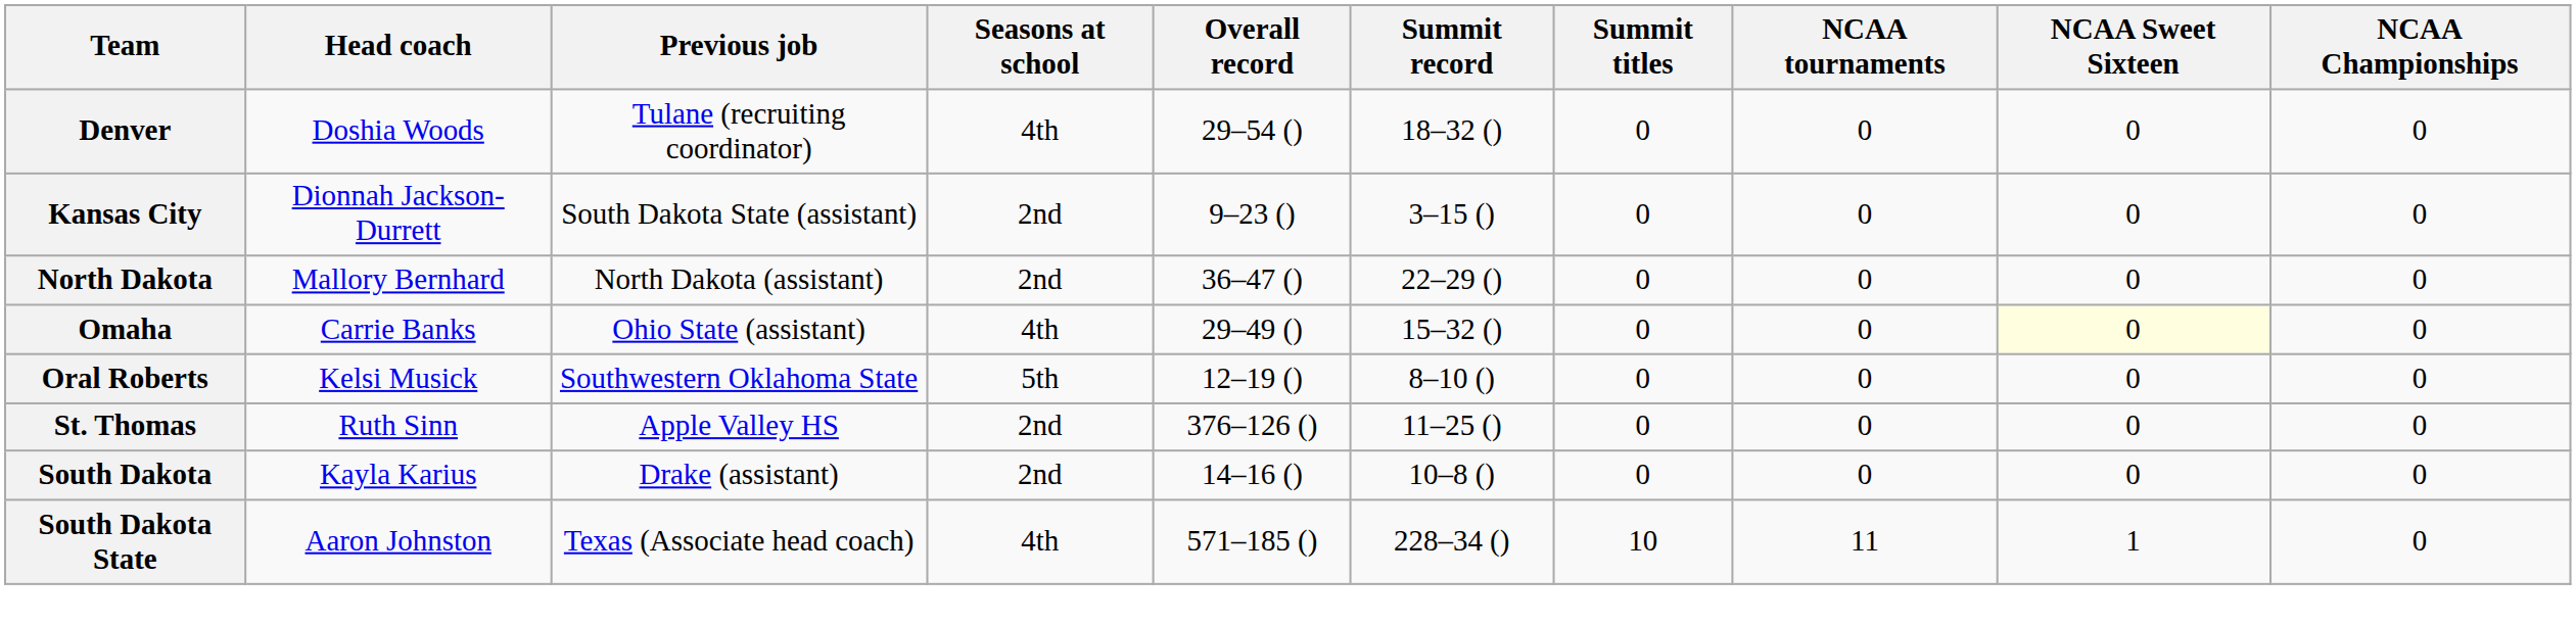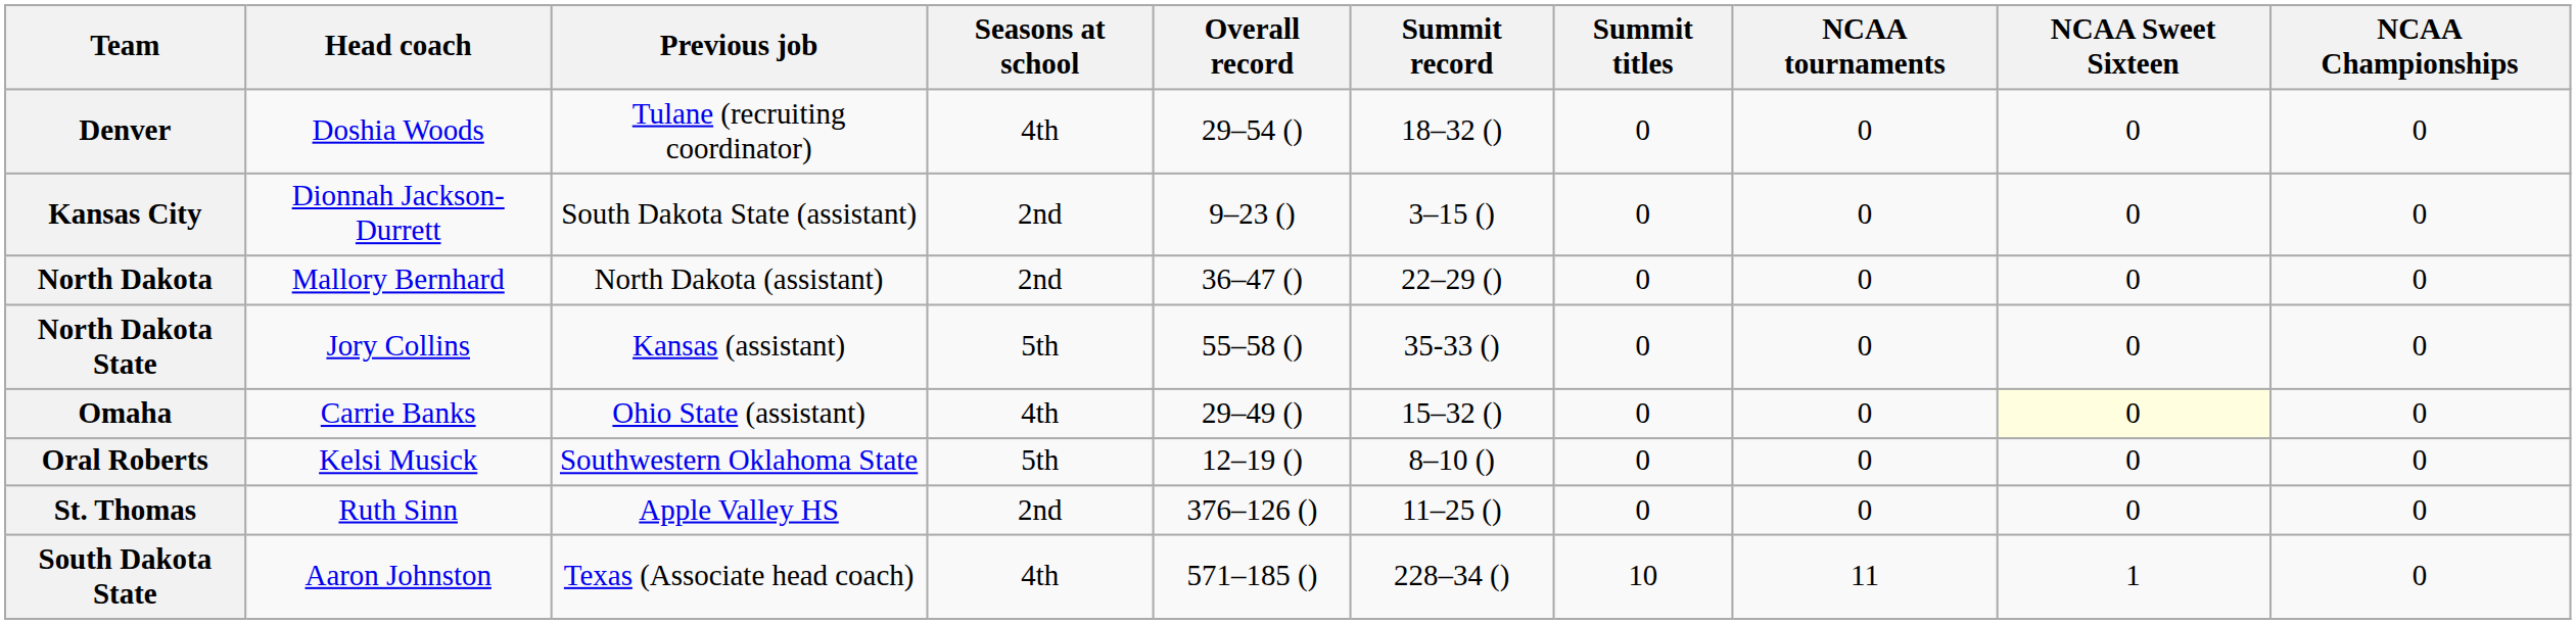 <table class="wikitable sortable" style="text-align: center;font-size:90%;">
 <tr>
 <th width="110">Team</th>
 <th>Head coach</th>
 <th>Previous job</th>
 <th>Seasons at school</th>
 <th>Overall record</th>
 <th>Summit record</th>
 <th>Summit titles</th>
 <th>NCAA tournaments</th>
 <th>NCAA Sweet Sixteen</th>
 <th>NCAA Championships</th>
 </tr>
 <tr>
 <th style=>Denver</th>
 <td><a href='#'>Doshia Woods</a></td>
 <td><a href='#'>Tulane</a> (recruiting coordinator)</td>
 <td>4th</td>
 <td>29–54 ()</td>
 <td>18–32 ()</td>
 <td>0</td>
 <td>0</td>
 <td>0</td>
 <td>0</td>
 </tr>
 <tr>
 <th style=>Kansas City</th>
 <td><a href='#'>Dionnah Jackson-Durrett</a></td>
 <td>South Dakota State (assistant)</td>
 <td>2nd</td>
 <td>9–23 ()</td>
 <td>3–15 ()</td>
 <td>0</td>
 <td>0</td>
 <td>0</td>
 <td>0</td>
 </tr>
 <tr>
 <th style=>North Dakota</th>
 <td><a href='#'>Mallory Bernhard</a></td>
 <td>North Dakota (assistant)</td>
 <td>2nd</td>
 <td>36–47 ()</td>
 <td>22–29 ()</td>
 <td>0</td>
 <td>0</td>
 <td>0</td>
 <td>0</td>
 </tr>
 <tr>
+<th style=>North Dakota State</th>
+<td><a href='#'>Jory Collins</a></td>
+<td><a href='#'>Kansas</a> (assistant)</td>
+<td>5th</td>
+<td>55–58 ()</td>
+<td>35-33 ()</td>
+<td>0</td>
+<td>0</td>
+<td>0</td>
+<td>0</td>
+</tr>
+<tr>
 <th style=>Omaha</th>
 <td><a href='#'>Carrie Banks</a></td>
 <td><a href='#'>Ohio State</a> (assistant)</td>
 <td>4th</td>
 <td>29–49 ()</td>
 <td>15–32 ()</td>
 <td>0</td>
 <td>0</td>
 <td style="background: lightyellow;">0</td>
 <td>0</td>
 </tr>
 <tr>
 <th style=>Oral Roberts</th>
 <td><a href='#'>Kelsi Musick</a></td>
 <td><a href='#'>Southwestern Oklahoma State</a></td>
 <td>5th</td>
 <td>12–19 ()</td>
 <td>8–10 ()</td>
 <td>0</td>
 <td>0</td>
 <td>0</td>
 <td>0</td>
 </tr>
 <tr>
 <th style=>St. Thomas</th>
 <td><a href='#'>Ruth Sinn</a></td>
 <td><a href='#'>Apple Valley HS</a></td>
 <td>2nd</td>
 <td>376–126 ()</td>
 <td>11–25 () </td>
 <td>0</td>
 <td>0</td>
 <td>0</td>
 <td>0</td>
 </tr>
 <tr>
-<th style=>South Dakota</th>
-<td><a href='#'>Kayla Karius</a></td>
-<td><a href='#'>Drake</a> (assistant)</td>
-<td>2nd</td>
-<td>14–16 ()</td>
-<td>10–8 ()</td>
-<td>0</td>
-<td>0</td>
-<td>0</td>
-<td>0</td>
-</tr>
-<tr>
 <th style=>South Dakota State</th>
 <td><a href='#'>Aaron Johnston</a></td>
 <td><a href='#'>Texas</a> (Associate head coach)</td>
 <td>4th</td>
 <td>571–185 ()</td>
 <td>228–34 ()</td>
 <td>10</td>
 <td>11</td>
 <td>1</td>
 <td>0</td>
 </tr>
 </table>
